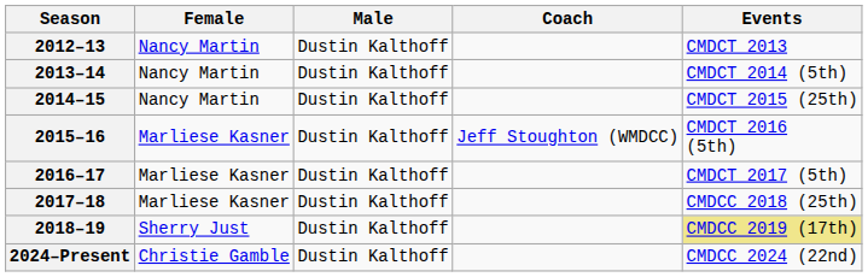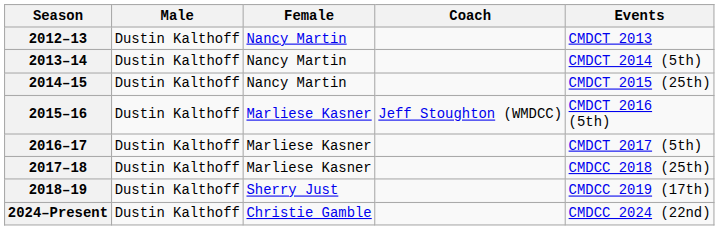 <table class="wikitable">
 <tr>
 <th scope="col">Season</th>
+<th scope="col">Male</th>
 <th scope="col">Female</th>
-<th scope="col">Male</th>
 <th scope="col">Coach</th>
 <th scope="col">Events</th>
 </tr>
 <tr>
 <th scope="row">2012–13</th>
+<td>Dustin Kalthoff</td>
 <td><a href='#'>Nancy Martin</a></td>
-<td>Dustin Kalthoff</td>
 <td></td>
 <td><a href='#'>CMDCT 2013</a> </td>
 </tr>
 <tr>
 <th scope="row">2013–14</th>
+<td>Dustin Kalthoff</td>
 <td>Nancy Martin</td>
-<td>Dustin Kalthoff</td>
 <td></td>
 <td><a href='#'>CMDCT 2014</a> (5th)</td>
 </tr>
 <tr>
 <th scope="row">2014–15</th>
+<td>Dustin Kalthoff</td>
 <td>Nancy Martin</td>
-<td>Dustin Kalthoff</td>
 <td></td>
 <td><a href='#'>CMDCT 2015</a> (25th)</td>
 </tr>
 <tr>
 <th scope="row">2015–16</th>
+<td>Dustin Kalthoff</td>
 <td><a href='#'>Marliese Kasner</a></td>
-<td>Dustin Kalthoff</td>
 <td><a href='#'>Jeff Stoughton</a> (WMDCC)</td>
 <td><a href='#'>CMDCT 2016</a> <br> (5th)</td>
 </tr>
 <tr>
 <th scope="row">2016–17</th>
+<td>Dustin Kalthoff</td>
 <td>Marliese Kasner</td>
-<td>Dustin Kalthoff</td>
 <td></td>
 <td><a href='#'>CMDCT 2017</a> (5th)</td>
 </tr>
 <tr>
 <th scope="row">2017–18</th>
+<td>Dustin Kalthoff</td>
 <td>Marliese Kasner</td>
-<td>Dustin Kalthoff</td>
 <td></td>
 <td><a href='#'>CMDCC 2018</a> (25th)</td>
 </tr>
 <tr>
 <th scope="row">2018–19</th>
+<td>Dustin Kalthoff</td>
 <td><a href='#'>Sherry Just</a></td>
-<td>Dustin Kalthoff</td>
 <td></td>
-<td style="background: khaki;"><a href='#'>CMDCC 2019</a> (17th)</td>
+<td><a href='#'>CMDCC 2019</a> (17th)</td>
 </tr>
 <tr>
 <th scope="row">2024–Present</th>
+<td>Dustin Kalthoff</td>
 <td><a href='#'>Christie Gamble</a></td>
-<td>Dustin Kalthoff</td>
 <td></td>
 <td><a href='#'>CMDCC 2024</a> (22nd)</td>
 </tr>
 </table>
